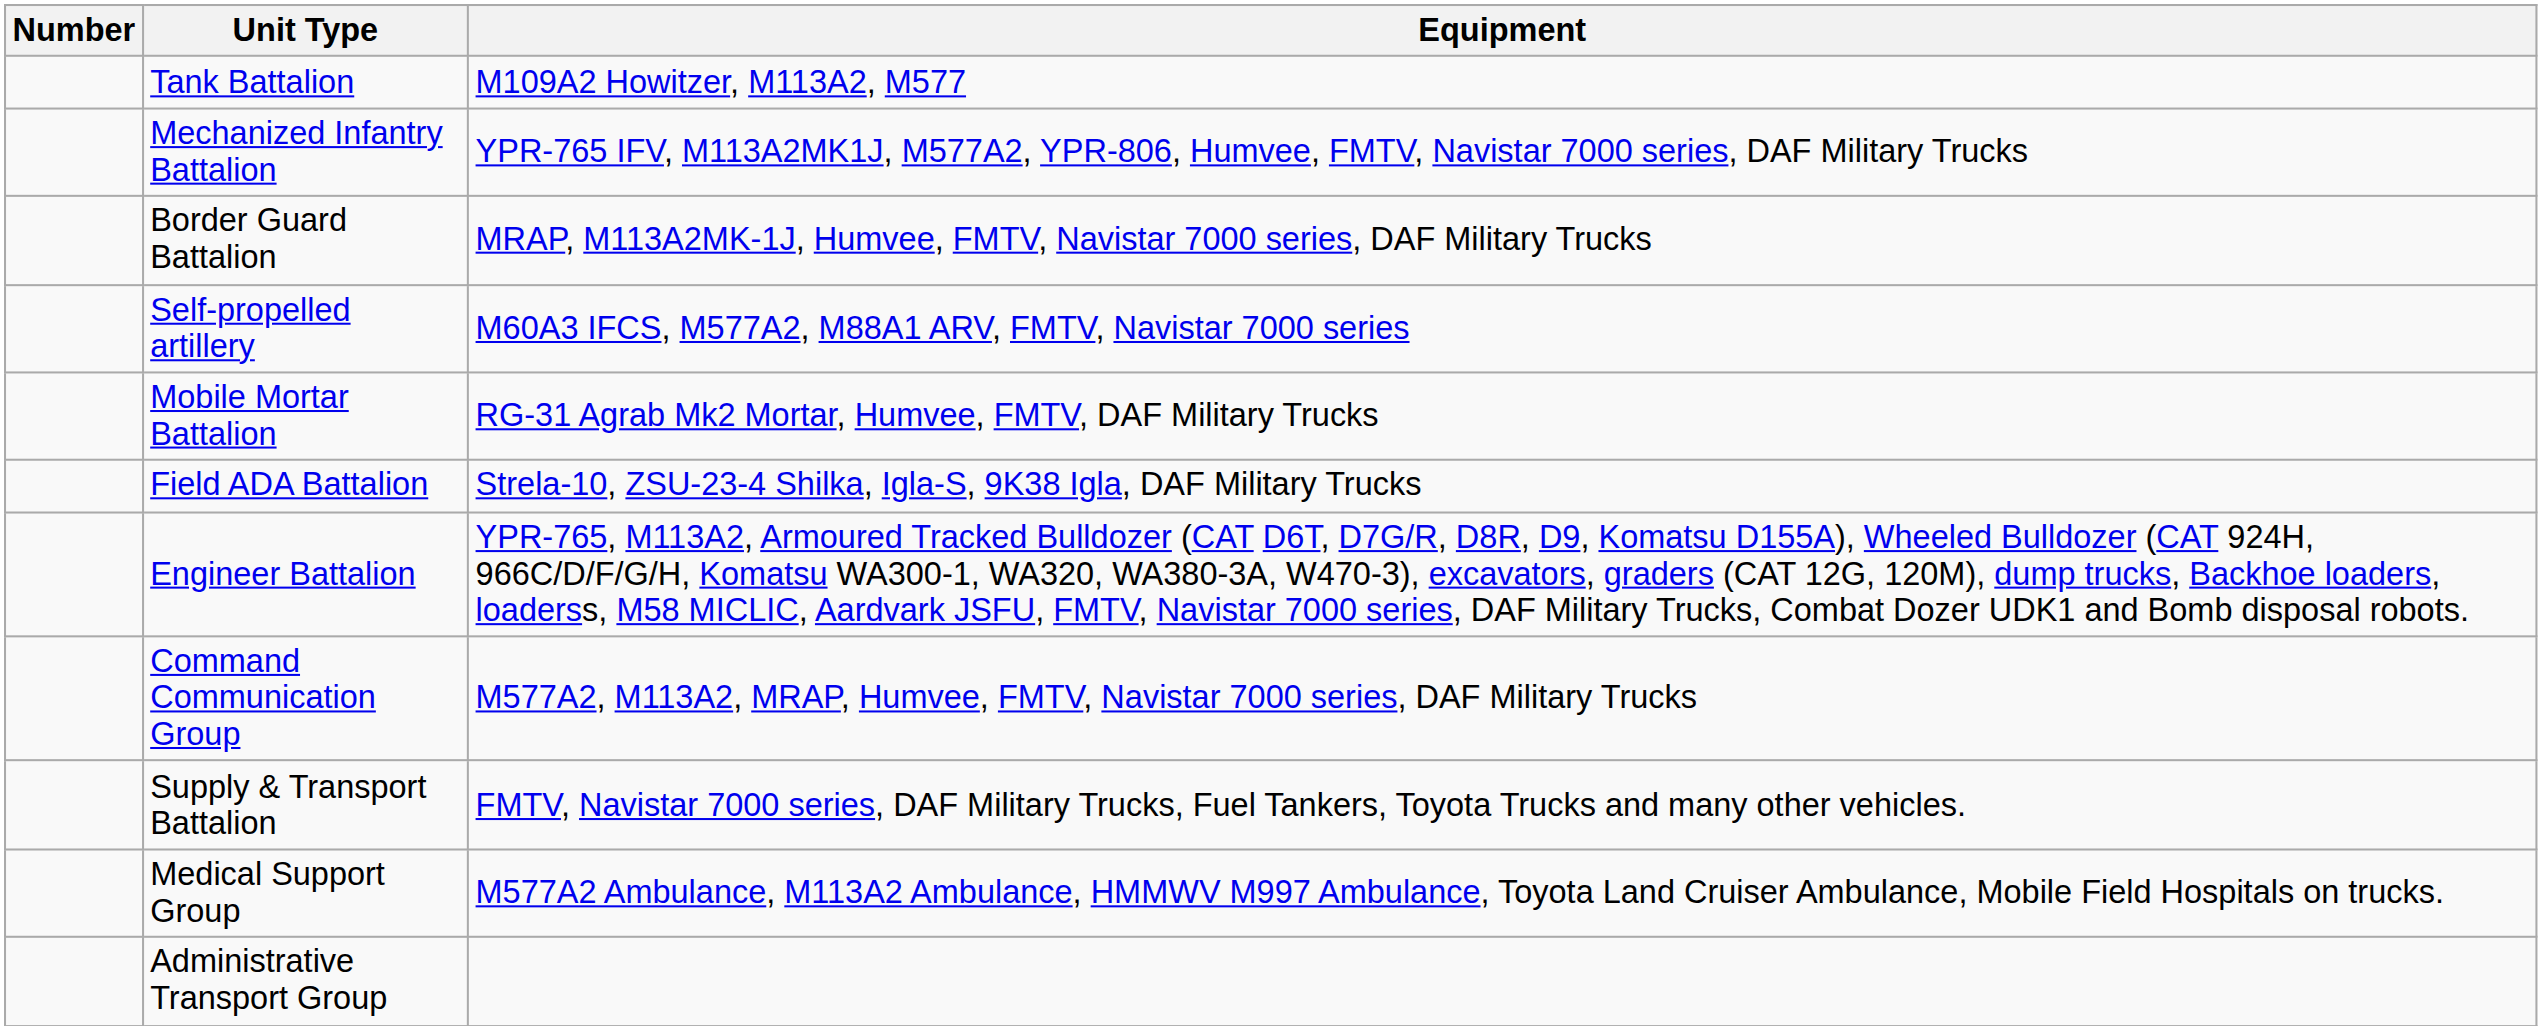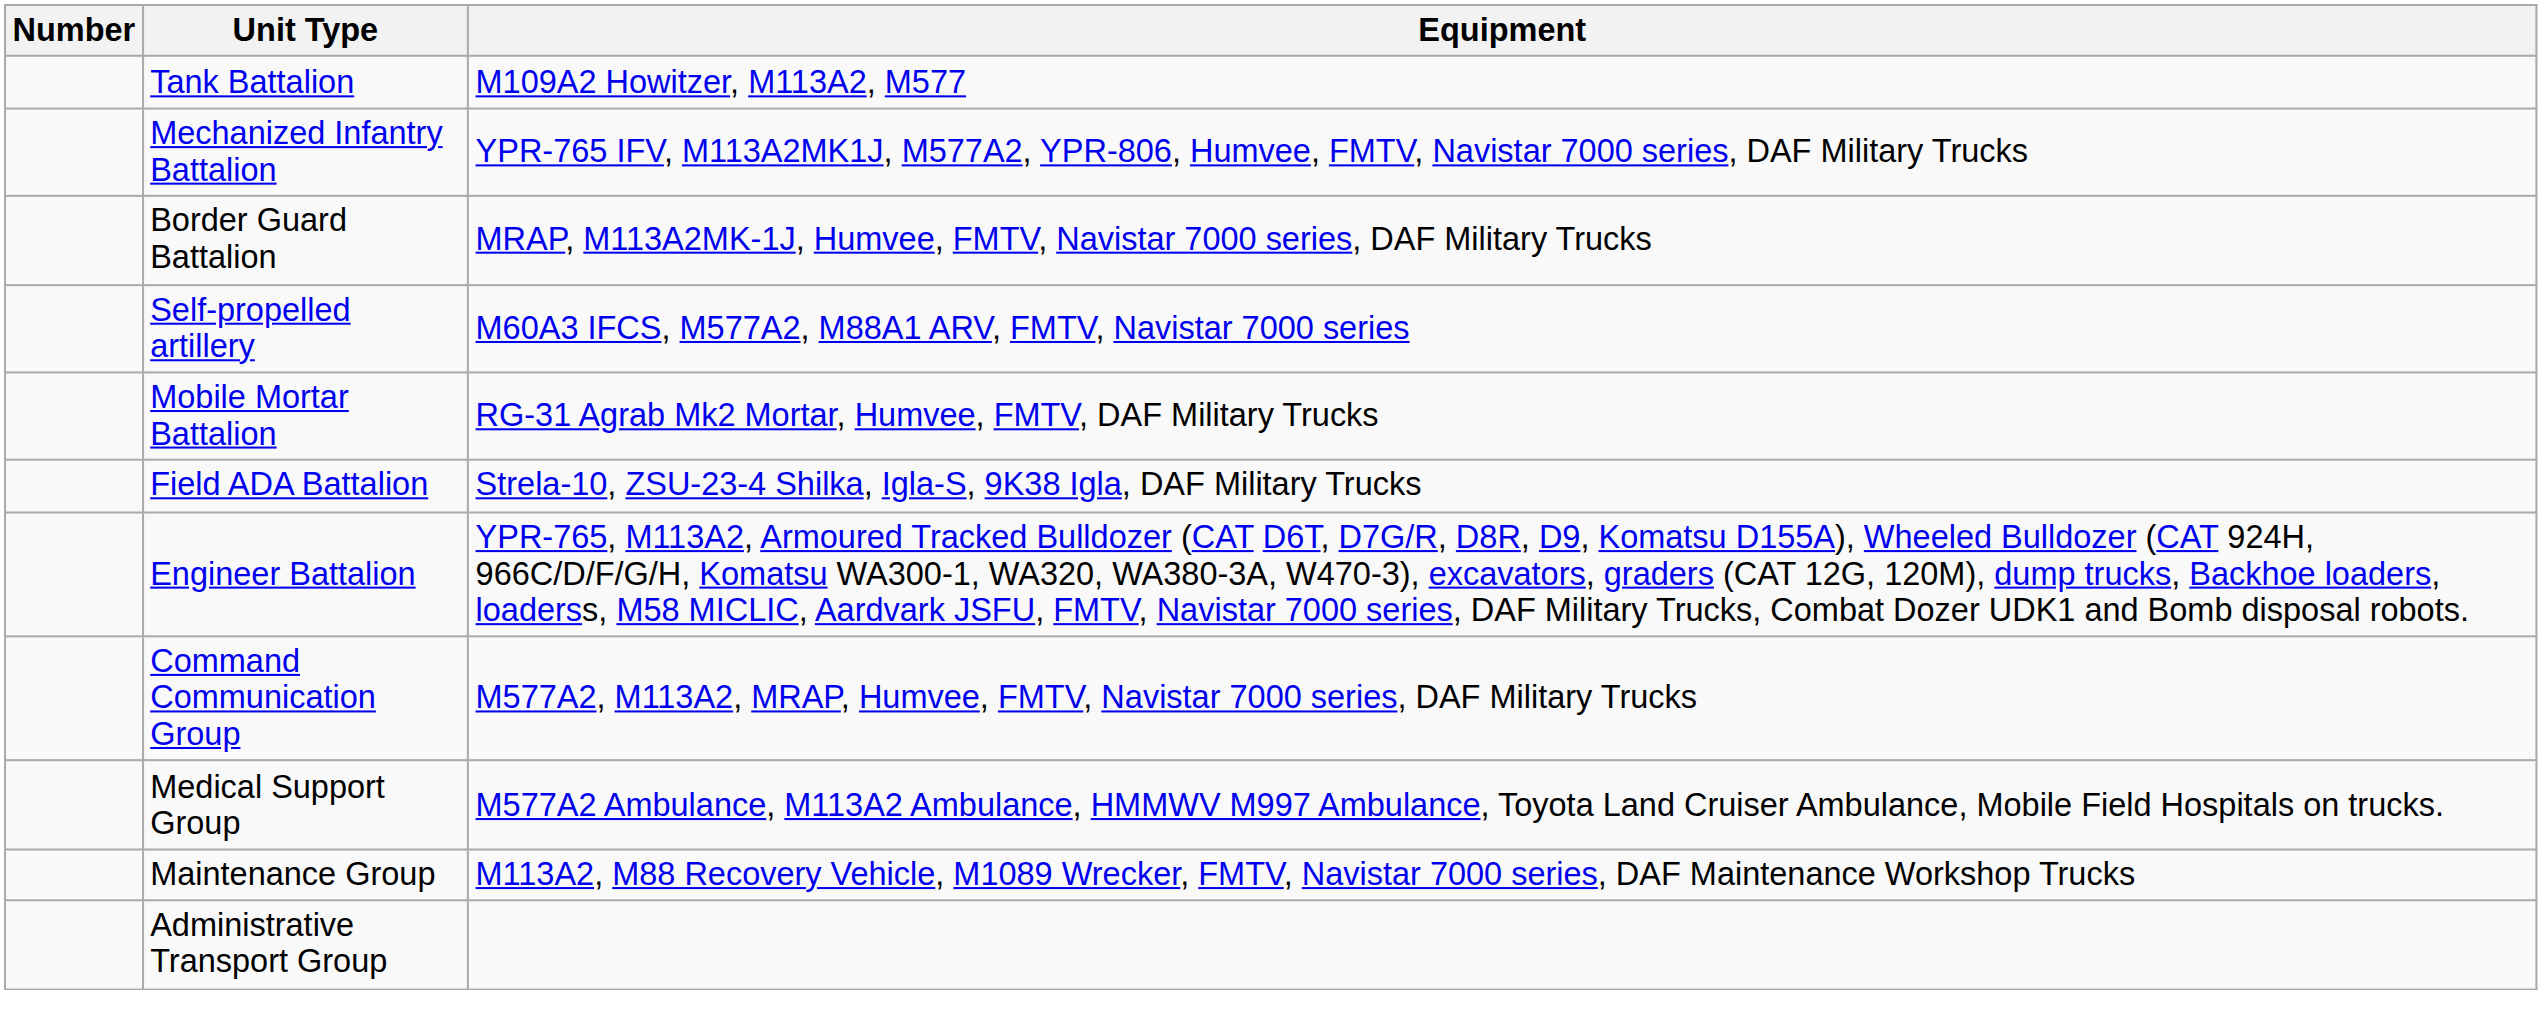 <table class="wikitable">
 <tr>
 <th>Number</th>
 <th>Unit Type</th>
 <th>Equipment</th>
 </tr>
 <tr>
 <td></td>
 <td><a href='#'>Tank Battalion</a></td>
 <td><a href='#'>M109A2 Howitzer</a>, <a href='#'>M113A2</a>, <a href='#'>M577</a></td>
 </tr>
 <tr>
 <td></td>
 <td><a href='#'>Mechanized Infantry Battalion</a></td>
 <td><a href='#'>YPR-765 IFV</a>, <a href='#'>M113A2MK1J</a>, <a href='#'>M577A2</a>, <a href='#'>YPR-806</a>, <a href='#'>Humvee</a>, <a href='#'>FMTV</a>, <a href='#'>Navistar 7000 series</a>, DAF Military Trucks</td>
 </tr>
 <tr>
 <td></td>
 <td>Border Guard Battalion</td>
 <td><a href='#'>MRAP</a>, <a href='#'>M113A2MK-1J</a>, <a href='#'>Humvee</a>, <a href='#'>FMTV</a>, <a href='#'>Navistar 7000 series</a>, DAF Military Trucks</td>
 </tr>
 <tr>
 <td></td>
 <td><a href='#'>Self-propelled artillery</a></td>
 <td><a href='#'>M60A3 IFCS</a>, <a href='#'>M577A2</a>, <a href='#'>M88A1 ARV</a>, <a href='#'>FMTV</a>, <a href='#'>Navistar 7000 series</a></td>
 </tr>
 <tr>
 <td></td>
 <td><a href='#'>Mobile Mortar Battalion</a></td>
 <td><a href='#'>RG-31 Agrab Mk2 Mortar</a>, <a href='#'>Humvee</a>, <a href='#'>FMTV</a>, DAF Military Trucks</td>
 </tr>
 <tr>
 <td></td>
 <td><a href='#'>Field ADA Battalion</a></td>
 <td><a href='#'>Strela-10</a>, <a href='#'>ZSU-23-4 Shilka</a>, <a href='#'>Igla-S</a>, <a href='#'>9K38 Igla</a>, DAF Military Trucks</td>
 </tr>
 <tr>
 <td></td>
 <td><a href='#'>Engineer Battalion</a></td>
 <td><a href='#'>YPR-765</a>, <a href='#'>M113A2</a>, <a href='#'>Armoured Tracked Bulldozer</a> (<a href='#'>CAT</a> <a href='#'>D6T</a>, <a href='#'>D7G/R</a>, <a href='#'>D8R</a>, <a href='#'>D9</a>, <a href='#'>Komatsu D155A</a>), <a href='#'>Wheeled Bulldozer</a> (<a href='#'>CAT</a> 924H, 966C/D/F/G/H, <a href='#'>Komatsu</a> WA300-1, WA320, WA380-3A, W470-3), <a href='#'>excavators</a>, <a href='#'>graders</a> (CAT 12G, 120M), <a href='#'>dump trucks</a>, <a href='#'>Backhoe loaders</a>, <a href='#'>loaders</a>s, <a href='#'>M58 MICLIC</a>, <a href='#'>Aardvark JSFU</a>, <a href='#'>FMTV</a>, <a href='#'>Navistar 7000 series</a>, DAF Military Trucks, Combat Dozer UDK1 and Bomb disposal robots.</td>
 </tr>
 <tr>
 <td></td>
 <td><a href='#'>Command Communication Group</a></td>
 <td><a href='#'>M577A2</a>, <a href='#'>M113A2</a>, <a href='#'>MRAP</a>, <a href='#'>Humvee</a>, <a href='#'>FMTV</a>, <a href='#'>Navistar 7000 series</a>, DAF Military Trucks</td>
 </tr>
 <tr>
 <td></td>
-<td>Supply & Transport Battalion</td>
-<td><a href='#'>FMTV</a>, <a href='#'>Navistar 7000 series</a>, DAF Military Trucks, Fuel Tankers, Toyota Trucks and many other vehicles.</td>
+<td>Medical Support Group</td>
+<td><a href='#'>M577A2 Ambulance</a>, <a href='#'>M113A2 Ambulance</a>, <a href='#'>HMMWV M997 Ambulance</a>, Toyota Land Cruiser Ambulance, Mobile Field Hospitals on trucks.</td>
 </tr>
 <tr>
 <td></td>
-<td>Medical Support Group</td>
-<td><a href='#'>M577A2 Ambulance</a>, <a href='#'>M113A2 Ambulance</a>, <a href='#'>HMMWV M997 Ambulance</a>, Toyota Land Cruiser Ambulance, Mobile Field Hospitals on trucks.</td>
+<td>Maintenance Group</td>
+<td><a href='#'>M113A2</a>, <a href='#'>M88 Recovery Vehicle</a>, <a href='#'>M1089 Wrecker</a>, <a href='#'>FMTV</a>, <a href='#'>Navistar 7000 series</a>, DAF Maintenance Workshop Trucks</td>
 </tr>
 <tr>
 <td></td>
 <td>Administrative Transport Group</td>
 <td></td>
 </tr>
 </table>
